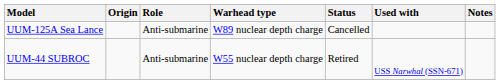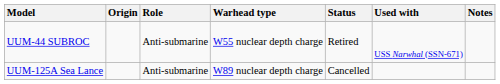 <table class="wikitable sortable" style="font-size: 92%;">
 <tr>
 <th style="text-align: left">Model</th>
 <th style="text-align: left">Origin</th>
 <th style="text-align: left">Role</th>
 <th style="text-align: left">Warhead type</th>
 <th style="text-align: left">Status</th>
 <th style="text-align: left">Used with</th>
 <th style="text-align: left">Notes</th>
 </tr>
 <tr>
+<td><a href='#'>UUM-44 SUBROC</a></td>
+<td></td>
+<td>Anti-submarine</td>
+<td><a href='#'>W55</a> nuclear depth charge</td>
+<td>Retired</td>
+<td><small></small><br><small><em></em></small><br><a href='#'><small>USS <em>Narwhal</em> (SSN-671)</small></a></td>
+<td></td>
+</tr>
+<tr>
 <td><a href='#'>UUM-125A Sea Lance</a></td>
 <td></td>
 <td>Anti-submarine</td>
 <td><a href='#'>W89</a> nuclear depth charge</td>
 <td>Cancelled</td>
 <td><small></small><br><small><em></em></small></td>
 <td></td>
 </tr>
-<tr>
-<td><a href='#'>UUM-44 SUBROC</a></td>
-<td></td>
-<td>Anti-submarine</td>
-<td><a href='#'>W55</a> nuclear depth charge</td>
-<td>Retired</td>
-<td><small></small><br><small><em></em></small><br><a href='#'><small>USS <em>Narwhal</em> (SSN-671)</small></a></td>
-<td></td>
-</tr>
 </table>
